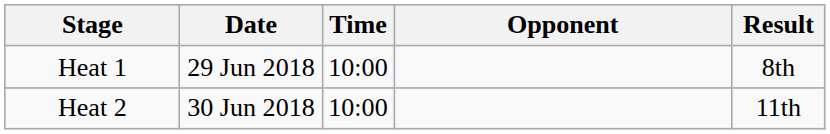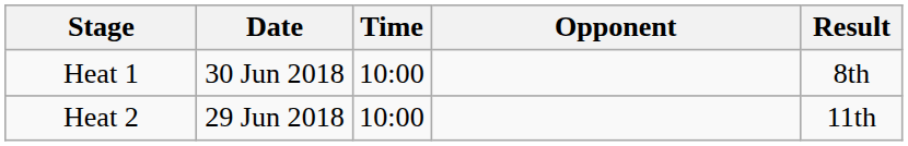 <table class=wikitable>
 <tr>
 <th width=100>Stage</th>
 <th width=80>Date</th>
 <th width=10>Time</th>
 <th width=200>Opponent</th>
 <th width=50>Result</th>
 </tr>
 <tr align=center>
 <td>Heat 1</td>
-<td>29 Jun 2018</td>
+<td>30 Jun 2018</td>
 <td>10:00</td>
 <td></td>
 <td>8th</td>
 </tr>
 <tr align=center>
 <td>Heat 2</td>
-<td>30 Jun 2018</td>
+<td>29 Jun 2018</td>
 <td>10:00</td>
 <td></td>
 <td>11th</td>
 </tr>
 </table>
